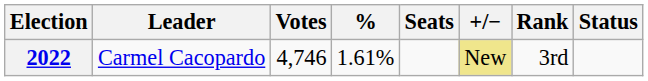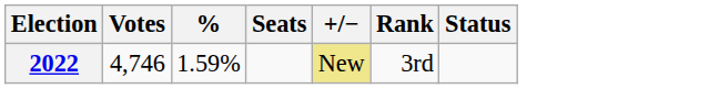 <table class="wikitable" style="text-align:right">
 <tr>
 <th>Election</th>
-<th>Leader</th>
 <th>Votes</th>
 <th>%</th>
 <th>Seats</th>
 <th>+/−</th>
 <th>Rank</th>
 <th>Status</th>
 </tr>
 <tr>
 <th><a href='#'>2022</a></th>
-<td align="left"><a href='#'>Carmel Cacopardo</a></td>
 <td>4,746</td>
-<td>1.61%</td>
+<td>1.59%</td>
 <td></td>
 <td style="background: khaki;">New</td>
 <td>3rd</td>
 <td></td>
 </tr>
 </table>
